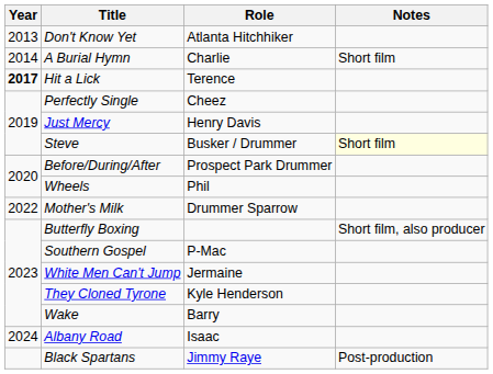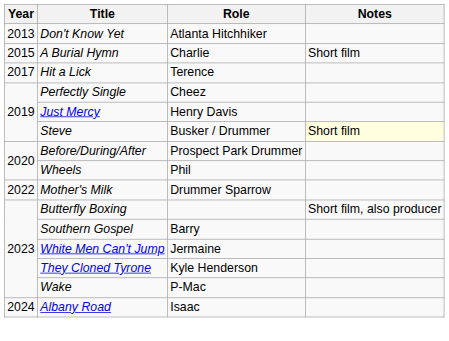 <table class="wikitable sortable">
 <tr>
 <th>Year</th>
 <th>Title</th>
 <th>Role</th>
 <th class="unsortable">Notes</th>
 </tr>
 <tr>
 <td>2013</td>
 <td><em>Don't Know Yet</em></td>
 <td>Atlanta Hitchhiker</td>
 <td></td>
 </tr>
 <tr>
-<td>2014</td>
+<td>2015</td>
 <td><em>A Burial Hymn</em></td>
 <td>Charlie</td>
 <td>Short film</td>
 </tr>
 <tr>
-<td><strong>2017</strong></td>
+<td>2017</td>
 <td><em>Hit a Lick</em></td>
 <td>Terence</td>
 <td></td>
 </tr>
 <tr>
 <td rowspan="3">2019</td>
 <td><em>Perfectly Single</em></td>
 <td>Cheez</td>
 <td></td>
 </tr>
 <tr>
 <td><em><a href='#'>Just Mercy</a></em></td>
 <td>Henry Davis</td>
 <td></td>
 </tr>
 <tr>
 <td><em>Steve</em></td>
 <td>Busker / Drummer</td>
 <td style="background: lightyellow;">Short film</td>
 </tr>
 <tr>
 <td rowspan="2">2020</td>
 <td><em>Before/During/After</em></td>
 <td>Prospect Park Drummer</td>
 <td></td>
 </tr>
 <tr>
 <td><em>Wheels</em></td>
 <td>Phil</td>
 <td></td>
 </tr>
 <tr>
 <td>2022</td>
 <td><em>Mother's Milk</em></td>
 <td>Drummer Sparrow</td>
 <td></td>
 </tr>
 <tr>
 <td rowspan="5">2023</td>
 <td><em>Butterfly Boxing</em></td>
 <td></td>
 <td>Short film, also producer</td>
 </tr>
 <tr>
 <td><em>Southern Gospel</em></td>
-<td>P-Mac</td>
+<td>Barry</td>
 <td></td>
 </tr>
 <tr>
 <td><em><a href='#'>White Men Can't Jump</a></em></td>
 <td>Jermaine</td>
 <td></td>
 </tr>
 <tr>
 <td><em><a href='#'>They Cloned Tyrone</a></em></td>
 <td>Kyle Henderson</td>
 <td></td>
 </tr>
 <tr>
 <td><em>Wake</em></td>
-<td>Barry</td>
+<td>P-Mac</td>
 <td></td>
 </tr>
 <tr>
 <td>2024</td>
 <td><em><a href='#'>Albany Road</a></em></td>
 <td>Isaac</td>
 <td></td>
 </tr>
-<tr>
-<td></td>
-<td><em>Black Spartans</em></td>
-<td><a href='#'>Jimmy Raye</a></td>
-<td>Post-production</td>
-</tr>
 </table>
